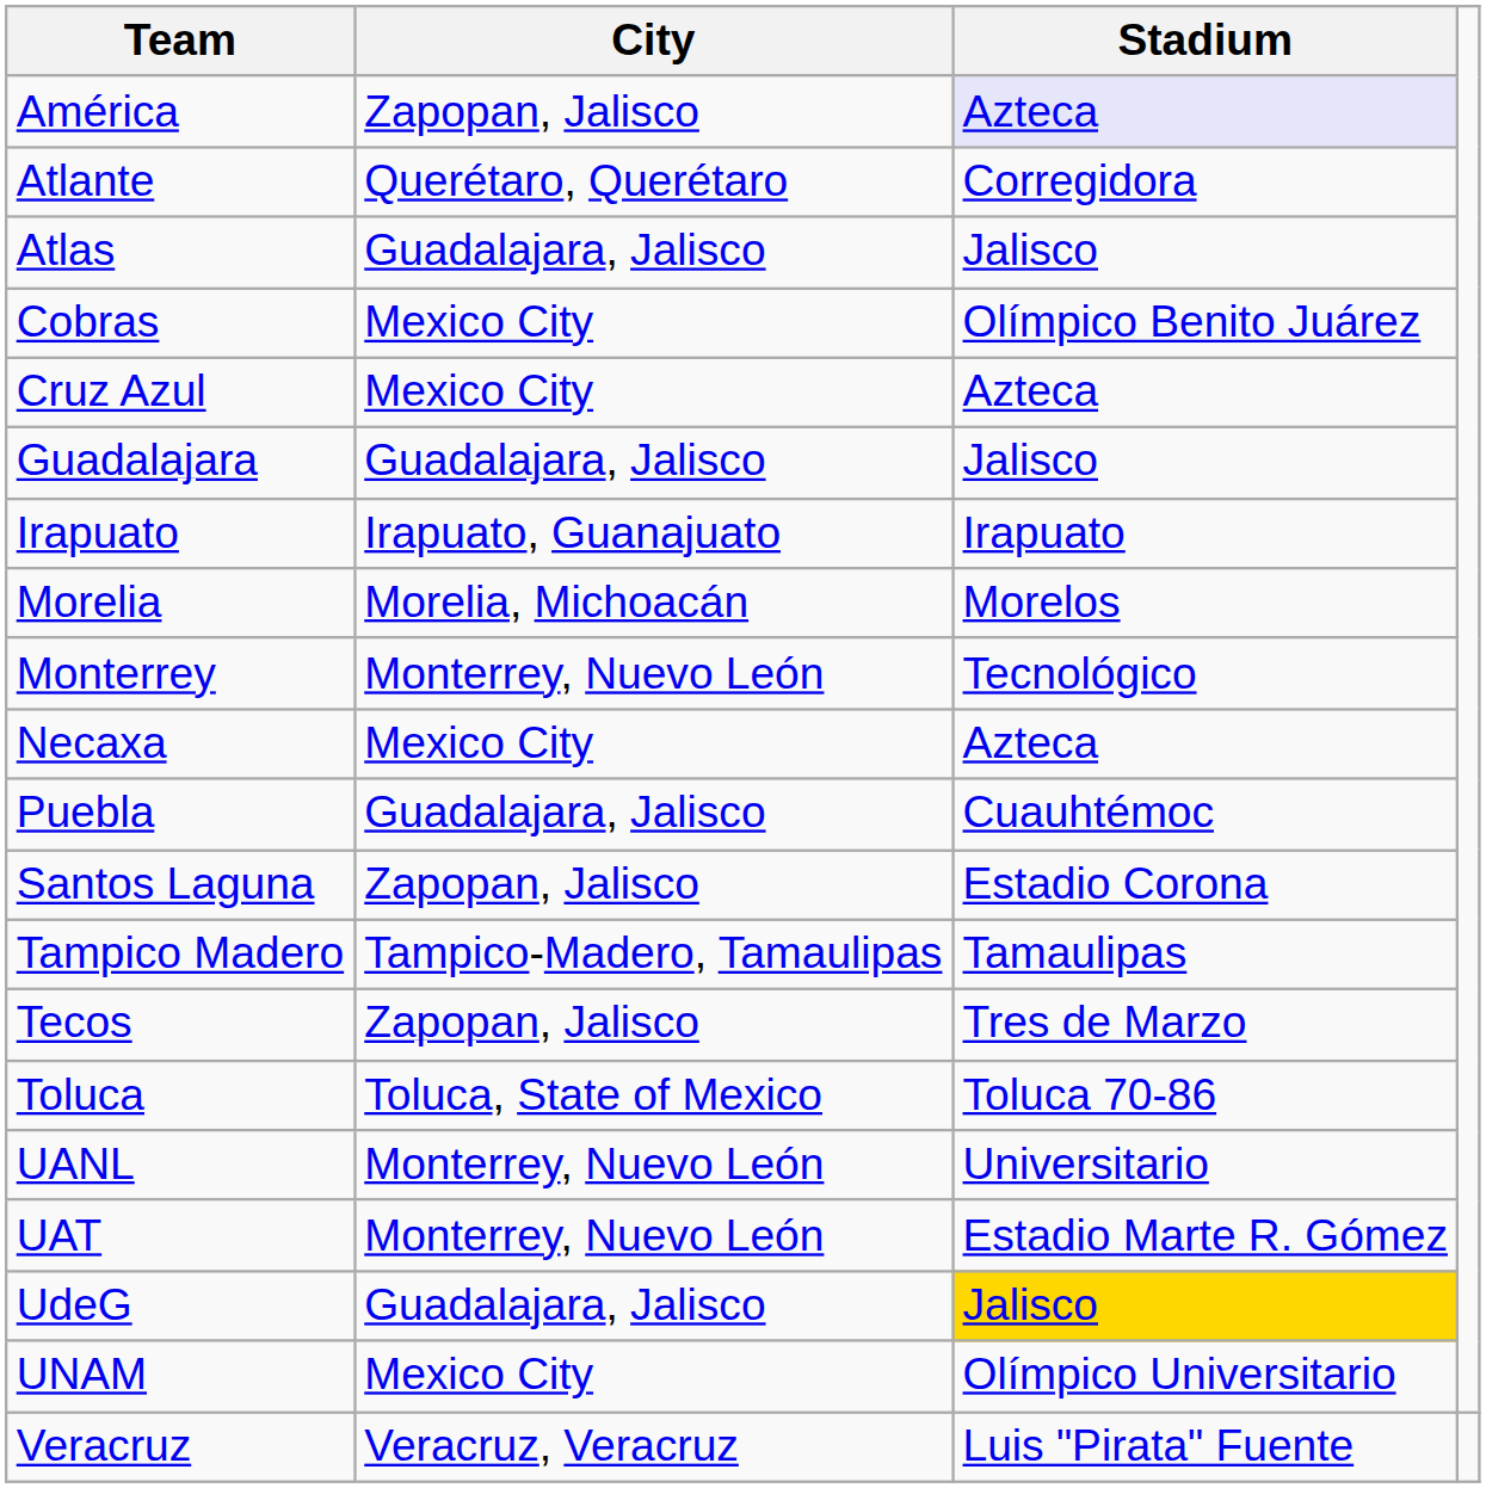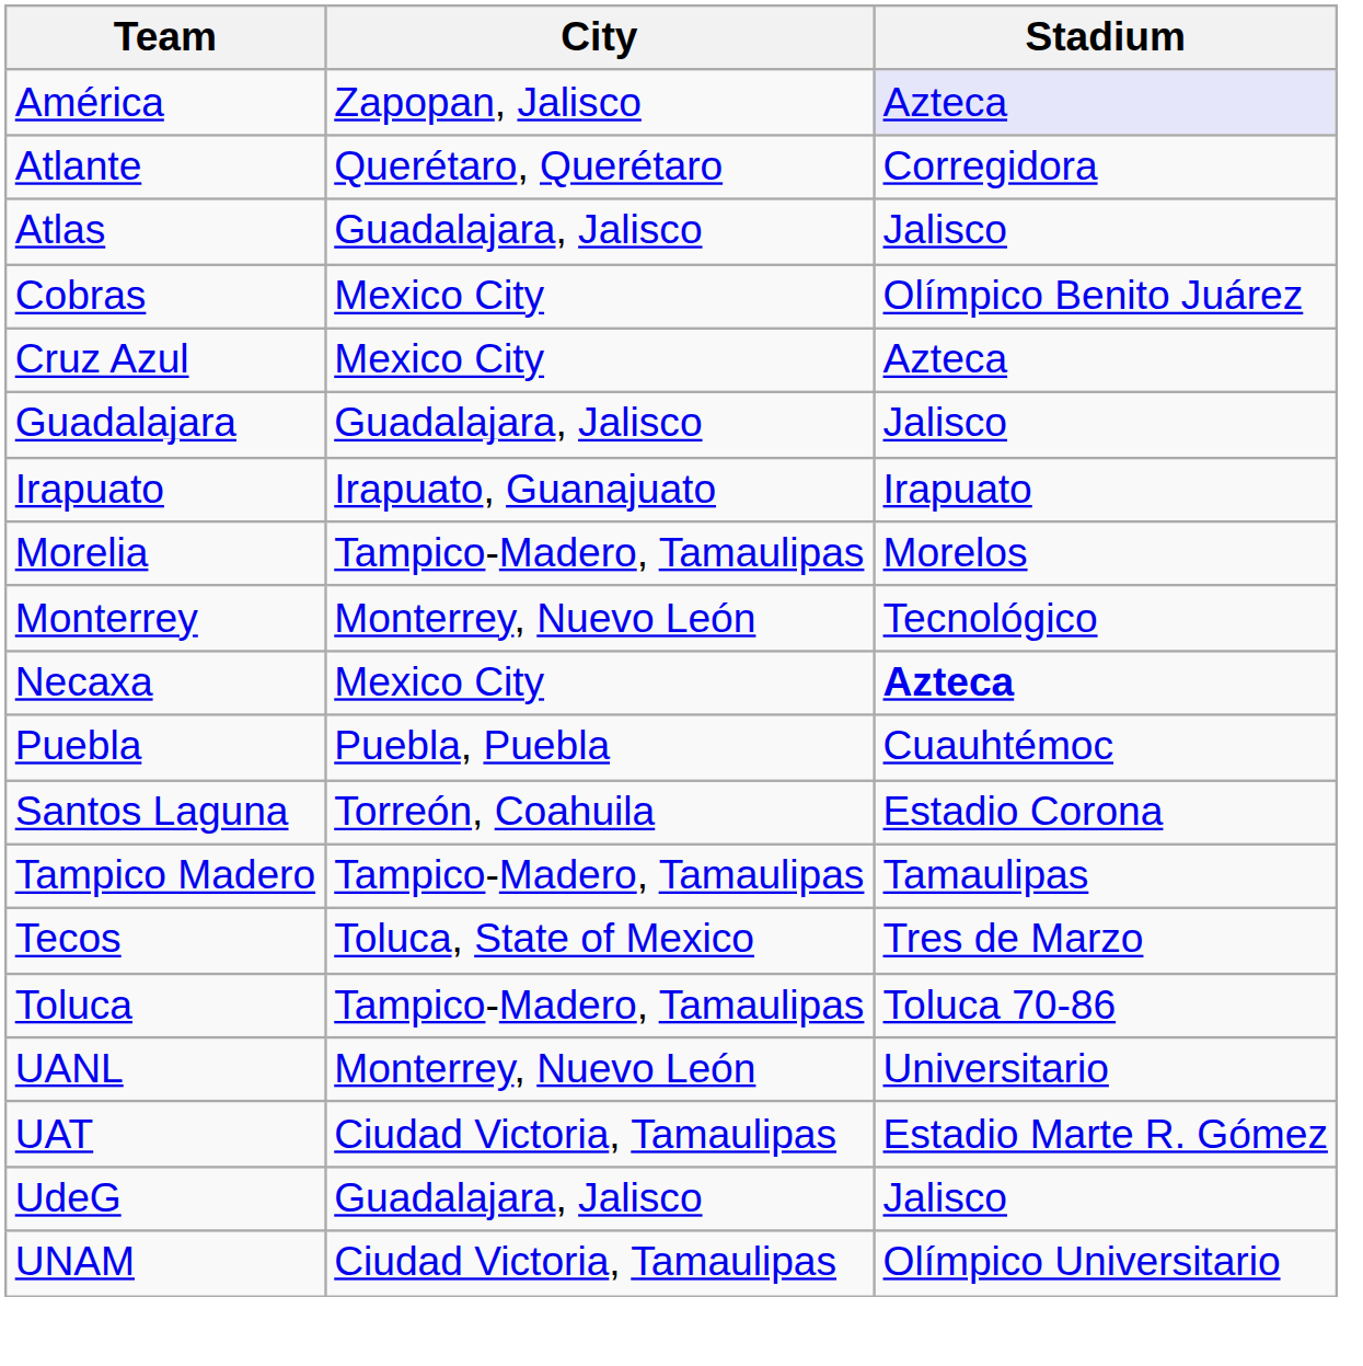 <table class="wikitable" class="toccolours sortable">
 <tr>
 <th>Team</th>
 <th>City</th>
 <th>Stadium</th>
 </tr>
 <tr>
 <td><a href='#'>América</a></td>
 <td><a href='#'>Zapopan</a>, <a href='#'>Jalisco</a></td>
 <td style="background: lavender;"><a href='#'>Azteca</a></td>
 </tr>
 <tr>
 <td><a href='#'>Atlante</a></td>
 <td><a href='#'>Querétaro</a>, <a href='#'>Querétaro</a></td>
 <td><a href='#'>Corregidora</a></td>
 </tr>
 <tr>
 <td><a href='#'>Atlas</a></td>
 <td><a href='#'>Guadalajara</a>, <a href='#'>Jalisco</a></td>
 <td><a href='#'>Jalisco</a></td>
 </tr>
 <tr>
 <td><a href='#'>Cobras</a></td>
 <td><a href='#'>Mexico City</a></td>
 <td><a href='#'>Olímpico Benito Juárez</a></td>
 </tr>
 <tr>
 <td><a href='#'>Cruz Azul</a></td>
 <td><a href='#'>Mexico City</a></td>
 <td><a href='#'>Azteca</a></td>
 </tr>
 <tr>
 <td><a href='#'>Guadalajara</a></td>
 <td><a href='#'>Guadalajara</a>, <a href='#'>Jalisco</a></td>
 <td><a href='#'>Jalisco</a></td>
 </tr>
 <tr>
 <td><a href='#'>Irapuato</a></td>
 <td><a href='#'>Irapuato</a>, <a href='#'>Guanajuato</a></td>
 <td><a href='#'>Irapuato</a></td>
 </tr>
 <tr>
 <td><a href='#'>Morelia</a></td>
-<td><a href='#'>Morelia</a>, <a href='#'>Michoacán</a></td>
+<td><a href='#'>Tampico</a>-<a href='#'>Madero</a>, <a href='#'>Tamaulipas</a></td>
 <td><a href='#'>Morelos</a></td>
 </tr>
 <tr>
 <td><a href='#'>Monterrey</a></td>
 <td><a href='#'>Monterrey</a>, <a href='#'>Nuevo León</a></td>
 <td><a href='#'>Tecnológico</a></td>
 </tr>
 <tr>
 <td><a href='#'>Necaxa</a></td>
 <td><a href='#'>Mexico City</a></td>
-<td><a href='#'>Azteca</a></td>
+<td><strong><a href='#'>Azteca</a></strong></td>
 </tr>
 <tr>
 <td><a href='#'>Puebla</a></td>
-<td><a href='#'>Guadalajara</a>, <a href='#'>Jalisco</a></td>
+<td><a href='#'>Puebla</a>, <a href='#'>Puebla</a></td>
 <td><a href='#'>Cuauhtémoc</a></td>
 </tr>
 <tr>
 <td><a href='#'>Santos Laguna</a></td>
-<td><a href='#'>Zapopan</a>, <a href='#'>Jalisco</a></td>
+<td><a href='#'>Torreón</a>, <a href='#'>Coahuila</a></td>
 <td><a href='#'>Estadio Corona</a></td>
 </tr>
 <tr>
 <td><a href='#'>Tampico Madero</a></td>
 <td><a href='#'>Tampico</a>-<a href='#'>Madero</a>, <a href='#'>Tamaulipas</a></td>
 <td><a href='#'>Tamaulipas</a></td>
 </tr>
 <tr>
 <td><a href='#'>Tecos</a></td>
-<td><a href='#'>Zapopan</a>, <a href='#'>Jalisco</a></td>
+<td><a href='#'>Toluca</a>, <a href='#'>State of Mexico</a></td>
 <td><a href='#'>Tres de Marzo</a></td>
 </tr>
 <tr>
 <td><a href='#'>Toluca</a></td>
-<td><a href='#'>Toluca</a>, <a href='#'>State of Mexico</a></td>
+<td><a href='#'>Tampico</a>-<a href='#'>Madero</a>, <a href='#'>Tamaulipas</a></td>
 <td><a href='#'>Toluca 70-86</a></td>
 </tr>
 <tr>
 <td><a href='#'>UANL</a></td>
 <td><a href='#'>Monterrey</a>, <a href='#'>Nuevo León</a></td>
 <td><a href='#'>Universitario</a></td>
 </tr>
 <tr>
 <td><a href='#'>UAT</a></td>
-<td><a href='#'>Monterrey</a>, <a href='#'>Nuevo León</a></td>
+<td><a href='#'>Ciudad Victoria</a>, <a href='#'>Tamaulipas</a></td>
 <td><a href='#'>Estadio Marte R. Gómez</a></td>
 </tr>
 <tr>
 <td><a href='#'>UdeG</a></td>
 <td><a href='#'>Guadalajara</a>, <a href='#'>Jalisco</a></td>
-<td style="background: gold;"><a href='#'>Jalisco</a></td>
+<td><a href='#'>Jalisco</a></td>
 </tr>
 <tr>
 <td><a href='#'>UNAM</a></td>
-<td><a href='#'>Mexico City</a></td>
+<td><a href='#'>Ciudad Victoria</a>, <a href='#'>Tamaulipas</a></td>
 <td><a href='#'>Olímpico Universitario</a></td>
 </tr>
-<tr>
-<td><a href='#'>Veracruz</a></td>
-<td><a href='#'>Veracruz</a>, <a href='#'>Veracruz</a></td>
-<td><a href='#'>Luis "Pirata" Fuente</a></td>
-<td></td>
-</tr>
 </table>
